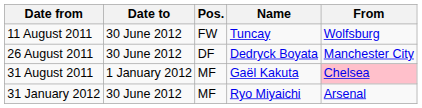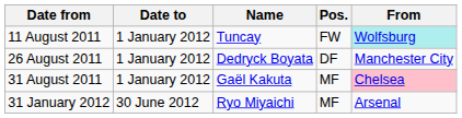 <table class="wikitable">
 <tr>
 <th>Date from</th>
 <th>Date to</th>
+<th>Name</th>
 <th>Pos.</th>
-<th>Name</th>
 <th>From</th>
 </tr>
 <tr>
 <td>11 August 2011</td>
-<td>30 June 2012</td>
+<td>1 January 2012</td>
+<td> <a href='#'>Tuncay</a></td>
 <td>FW</td>
-<td> <a href='#'>Tuncay</a></td>
-<td> <a href='#'>Wolfsburg</a></td>
+<td style="background: paleturquoise;"> <a href='#'>Wolfsburg</a></td>
 </tr>
 <tr>
 <td>26 August 2011</td>
-<td>30 June 2012</td>
+<td>1 January 2012</td>
+<td> <a href='#'>Dedryck Boyata</a></td>
 <td>DF</td>
-<td> <a href='#'>Dedryck Boyata</a></td>
 <td> <a href='#'>Manchester City</a></td>
 </tr>
 <tr>
 <td>31 August 2011</td>
 <td>1 January 2012</td>
+<td> <a href='#'>Gaël Kakuta</a></td>
 <td>MF</td>
-<td> <a href='#'>Gaël Kakuta</a></td>
 <td style="background: pink;"> <a href='#'>Chelsea</a></td>
 </tr>
 <tr>
 <td>31 January 2012</td>
 <td>30 June 2012</td>
+<td> <a href='#'>Ryo Miyaichi</a></td>
 <td>MF</td>
-<td> <a href='#'>Ryo Miyaichi</a></td>
 <td> <a href='#'>Arsenal</a></td>
 </tr>
 </table>
